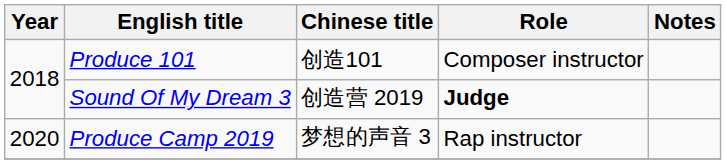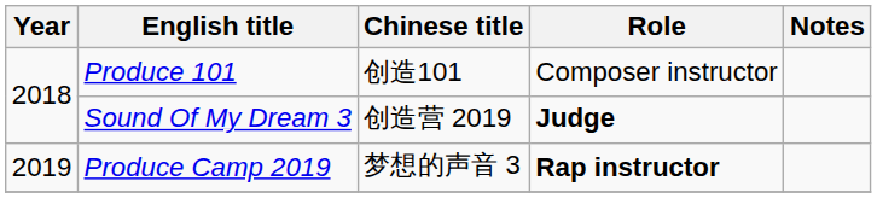 <table class="wikitable">
 <tr>
 <th>Year</th>
 <th>English title</th>
 <th>Chinese title</th>
 <th>Role</th>
 <th>Notes</th>
 </tr>
 <tr>
 <td rowspan=2>2018</td>
 <td><em><a href='#'>Produce 101</a></em></td>
 <td>创造101</td>
 <td>Composer instructor</td>
 <td></td>
 </tr>
 <tr>
 <td><em><a href='#'>Sound Of My Dream 3</a></em></td>
 <td>创造营 2019</td>
 <td><strong>Judge</strong></td>
 <td></td>
 </tr>
 <tr>
-<td>2020</td>
+<td>2019</td>
 <td><em><a href='#'>Produce Camp 2019</a></em></td>
 <td>梦想的声音 3</td>
-<td>Rap instructor</td>
+<td><strong>Rap instructor</strong></td>
 <td></td>
 </tr>
 <tr>
 </tr>
 </table>
